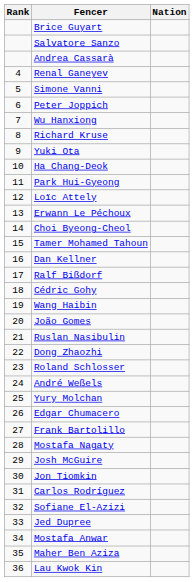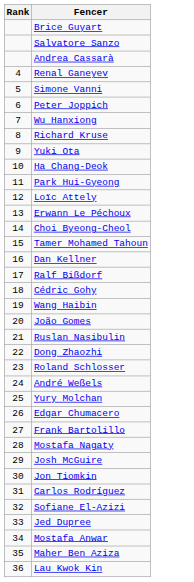 <table class="wikitable sortable" style="text-align: left;">
 <tr>
 <th>Rank</th>
 <th>Fencer</th>
-<th>Nation</th>
 </tr>
 <tr>
 <td align=center></td>
 <td><a href='#'>Brice Guyart</a></td>
-<td></td>
 </tr>
 <tr>
 <td align=center></td>
 <td><a href='#'>Salvatore Sanzo</a></td>
-<td></td>
 </tr>
 <tr>
 <td align=center></td>
 <td><a href='#'>Andrea Cassarà</a></td>
-<td></td>
 </tr>
 <tr>
 <td align=center>4</td>
 <td><a href='#'>Renal Ganeyev</a></td>
-<td></td>
 </tr>
 <tr>
 <td align=center>5</td>
 <td><a href='#'>Simone Vanni</a></td>
-<td></td>
 </tr>
 <tr>
 <td align=center>6</td>
 <td><a href='#'>Peter Joppich</a></td>
-<td></td>
 </tr>
 <tr>
 <td align=center>7</td>
 <td><a href='#'>Wu Hanxiong</a></td>
-<td></td>
 </tr>
 <tr>
 <td align=center>8</td>
 <td><a href='#'>Richard Kruse</a></td>
-<td></td>
 </tr>
 <tr>
 <td align=center>9</td>
 <td><a href='#'>Yuki Ota</a></td>
-<td></td>
 </tr>
 <tr>
 <td align=center>10</td>
 <td><a href='#'>Ha Chang-Deok</a></td>
-<td></td>
 </tr>
 <tr>
 <td align=center>11</td>
 <td><a href='#'>Park Hui-Gyeong</a></td>
-<td></td>
 </tr>
 <tr>
 <td align=center>12</td>
 <td><a href='#'>Loïc Attely</a></td>
-<td></td>
 </tr>
 <tr>
 <td align=center>13</td>
 <td><a href='#'>Erwann Le Péchoux</a></td>
-<td></td>
 </tr>
 <tr>
 <td align=center>14</td>
 <td><a href='#'>Choi Byeong-Cheol</a></td>
-<td></td>
 </tr>
 <tr>
 <td align=center>15</td>
 <td><a href='#'>Tamer Mohamed Tahoun</a></td>
-<td></td>
 </tr>
 <tr>
 <td align=center>16</td>
 <td><a href='#'>Dan Kellner</a></td>
-<td></td>
 </tr>
 <tr>
 <td align=center>17</td>
 <td><a href='#'>Ralf Bißdorf</a></td>
-<td></td>
 </tr>
 <tr>
 <td align=center>18</td>
 <td><a href='#'>Cédric Gohy</a></td>
-<td></td>
 </tr>
 <tr>
 <td align=center>19</td>
 <td><a href='#'>Wang Haibin</a></td>
-<td></td>
 </tr>
 <tr>
 <td align=center>20</td>
 <td><a href='#'>João Gomes</a></td>
-<td></td>
 </tr>
 <tr>
 <td align=center>21</td>
 <td><a href='#'>Ruslan Nasibulin</a></td>
-<td></td>
 </tr>
 <tr>
 <td align=center>22</td>
 <td><a href='#'>Dong Zhaozhi</a></td>
-<td></td>
 </tr>
 <tr>
 <td align=center>23</td>
 <td><a href='#'>Roland Schlosser</a></td>
-<td></td>
 </tr>
 <tr>
 <td align=center>24</td>
 <td><a href='#'>André Weßels</a></td>
-<td></td>
 </tr>
 <tr>
 <td align=center>25</td>
 <td><a href='#'>Yury Molchan</a></td>
-<td></td>
 </tr>
 <tr>
 <td align=center>26</td>
 <td><a href='#'>Edgar Chumacero</a></td>
-<td></td>
 </tr>
 <tr>
 <td align=center>27</td>
 <td><a href='#'>Frank Bartolillo</a></td>
-<td></td>
 </tr>
 <tr>
 <td align=center>28</td>
 <td><a href='#'>Mostafa Nagaty</a></td>
-<td></td>
 </tr>
 <tr>
 <td align=center>29</td>
 <td><a href='#'>Josh McGuire</a></td>
-<td></td>
 </tr>
 <tr>
 <td align=center>30</td>
 <td><a href='#'>Jon Tiomkin</a></td>
-<td></td>
 </tr>
 <tr>
 <td align=center>31</td>
 <td><a href='#'>Carlos Rodríguez</a></td>
-<td></td>
 </tr>
 <tr>
 <td align=center>32</td>
 <td><a href='#'>Sofiane El-Azizi</a></td>
-<td></td>
 </tr>
 <tr>
 <td align=center>33</td>
 <td><a href='#'>Jed Dupree</a></td>
-<td></td>
 </tr>
 <tr>
 <td align=center>34</td>
 <td><a href='#'>Mostafa Anwar</a></td>
-<td></td>
 </tr>
 <tr>
 <td align=center>35</td>
 <td><a href='#'>Maher Ben Aziza</a></td>
-<td></td>
 </tr>
 <tr>
 <td align=center>36</td>
 <td><a href='#'>Lau Kwok Kin</a></td>
-<td></td>
 </tr>
 </table>
